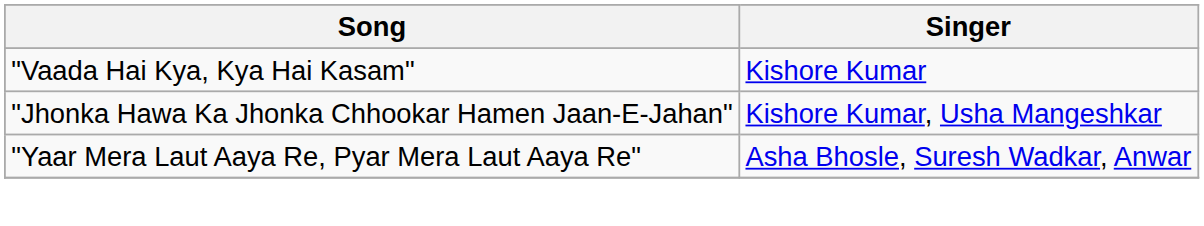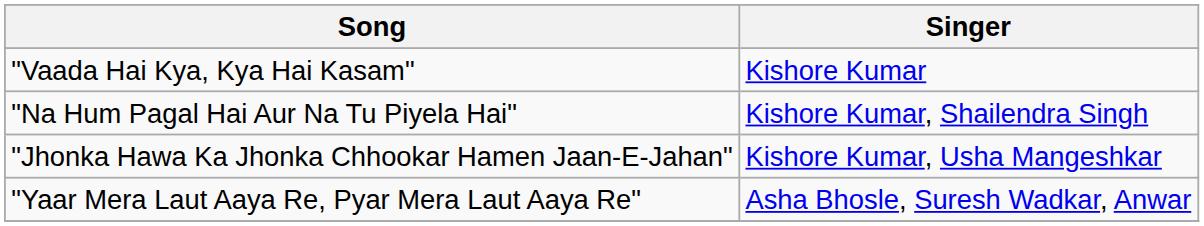 <table class="wikitable" style="font-size:95%;">
 <tr>
 <th>Song</th>
 <th>Singer</th>
 </tr>
 <tr>
 <td>"Vaada Hai Kya, Kya Hai Kasam"</td>
 <td><a href='#'>Kishore Kumar</a></td>
+</tr>
+<tr>
+<td>"Na Hum Pagal Hai Aur Na Tu Piyela Hai"</td>
+<td><a href='#'>Kishore Kumar</a>, <a href='#'>Shailendra Singh</a></td>
 </tr>
 <tr>
 <td>"Jhonka Hawa Ka Jhonka Chhookar Hamen Jaan-E-Jahan"</td>
 <td><a href='#'>Kishore Kumar</a>, <a href='#'>Usha Mangeshkar</a></td>
 </tr>
 <tr>
 <td>"Yaar Mera Laut Aaya Re, Pyar Mera Laut Aaya Re"</td>
 <td><a href='#'>Asha Bhosle</a>, <a href='#'>Suresh Wadkar</a>, <a href='#'>Anwar</a></td>
 </tr>
 <tr>
 </tr>
 </table>
